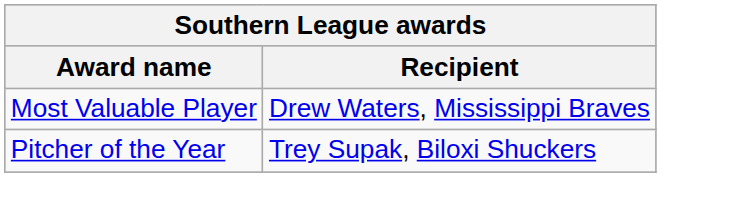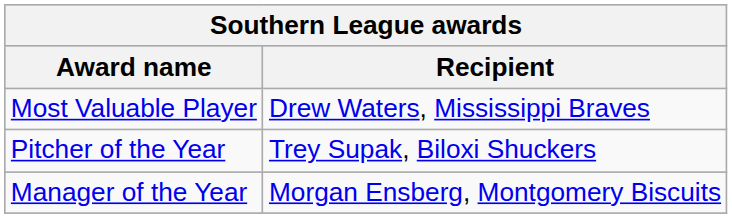 <table class="wikitable">
 <tr>
 <th colspan="2">Southern League awards</th>
 </tr>
 <tr>
 <th>Award name</th>
 <th>Recipient</th>
 </tr>
 <tr>
 <td><a href='#'>Most Valuable Player</a></td>
 <td><a href='#'>Drew Waters</a>, <a href='#'>Mississippi Braves</a></td>
 </tr>
 <tr>
 <td><a href='#'>Pitcher of the Year</a></td>
 <td><a href='#'>Trey Supak</a>, <a href='#'>Biloxi Shuckers</a></td>
 </tr>
+<tr>
+<td><a href='#'>Manager of the Year</a></td>
+<td><a href='#'>Morgan Ensberg</a>, <a href='#'>Montgomery Biscuits</a></td>
+</tr>
 </table>
